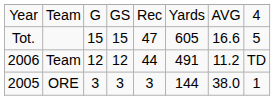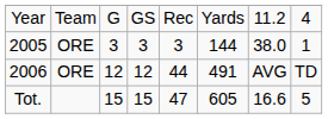 <table class="wikitable">
 <tr>
 </tr>
 <tr align=center>
 <td>Year</td>
 <td>Team</td>
 <td>G</td>
 <td>GS</td>
 <td>Rec</td>
 <td>Yards</td>
+<td>11.2</td>
+<td>4</td>
+</tr>
+<tr align=center>
+<td>2005</td>
+<td>ORE</td>
+<td>3</td>
+<td>3</td>
+<td>3</td>
+<td>144</td>
+<td>38.0</td>
+<td>1</td>
+</tr>
+<tr align=center>
+<td>2006</td>
+<td>ORE</td>
+<td>12</td>
+<td>12</td>
+<td>44</td>
+<td>491</td>
 <td>AVG</td>
-<td>4</td>
+<td>TD</td>
 </tr>
 <tr align=center>
 <td>Tot.</td>
 <td></td>
 <td>15</td>
 <td>15</td>
 <td>47</td>
 <td>605</td>
 <td>16.6</td>
 <td>5</td>
 </tr>
-<tr align=center>
-<td>2006</td>
-<td>Team</td>
-<td>12</td>
-<td>12</td>
-<td>44</td>
-<td>491</td>
-<td>11.2</td>
-<td>TD</td>
-</tr>
-<tr align=center>
-<td>2005</td>
-<td>ORE</td>
-<td>3</td>
-<td>3</td>
-<td>3</td>
-<td>144</td>
-<td>38.0</td>
-<td>1</td>
-</tr>
 </table>
